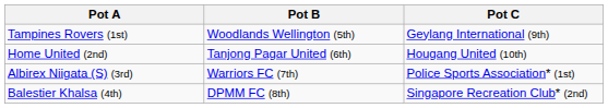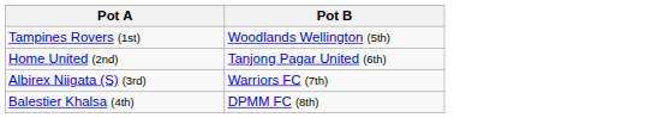 <table class="wikitable">
 <tr>
 <th width="250px">Pot A</th>
 <th width="250px">Pot B</th>
-<th width="250px">Pot C</th>
 </tr>
 <tr>
 <td><a href='#'>Tampines Rovers</a> <small>(1st)</small></td>
 <td><a href='#'>Woodlands Wellington</a> <small>(5th)</small></td>
-<td><a href='#'>Geylang International</a> <small>(9th)</small></td>
 </tr>
 <tr>
 <td><a href='#'>Home United</a> <small>(2nd)</small></td>
 <td><a href='#'>Tanjong Pagar United</a> <small>(6th)</small></td>
-<td><a href='#'>Hougang United</a> <small>(10th)</small></td>
 </tr>
 <tr>
 <td> <a href='#'>Albirex Niigata (S)</a> <small>(3rd)</small></td>
 <td><a href='#'>Warriors FC</a> <small>(7th)</small></td>
-<td><a href='#'>Police Sports Association</a>* <small>(1st)</small></td>
 </tr>
 <tr>
 <td><a href='#'>Balestier Khalsa</a> <small>(4th)</small></td>
 <td> <a href='#'>DPMM FC</a> <small>(8th)</small></td>
-<td><a href='#'>Singapore Recreation Club</a>* <small>(2nd)</small></td>
 </tr>
 </table>
